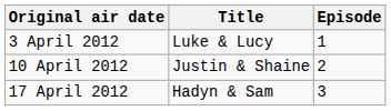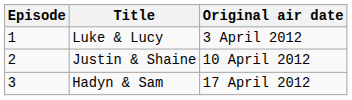 <table class="wikitable">
 <tr>
+<th>Episode</th>
+<th>Title</th>
 <th>Original air date</th>
-<th>Title</th>
-<th>Episode</th>
 </tr>
 <tr>
+<td>1</td>
+<td>Luke & Lucy</td>
 <td>3 April 2012</td>
-<td>Luke & Lucy</td>
-<td>1</td>
 </tr>
 <tr>
+<td>2</td>
+<td>Justin & Shaine</td>
 <td>10 April 2012</td>
-<td>Justin & Shaine</td>
-<td>2</td>
 </tr>
 <tr>
+<td>3</td>
+<td>Hadyn & Sam</td>
 <td>17 April 2012</td>
-<td>Hadyn & Sam</td>
-<td>3</td>
 </tr>
 </table>
